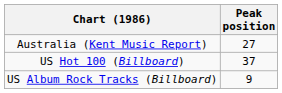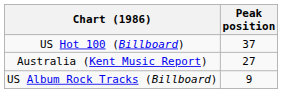 <table class="wikitable plainrowheaders" style="text-align:center">
 <tr>
 <th scope="col">Chart (1986)</th>
 <th scope="col">Peak<br>position</th>
 </tr>
 <tr>
+<td>US <a href='#'>Hot 100</a> (<em><a href='#'>Billboard</a></em>)</td>
+<td>37</td>
+</tr>
+<tr>
 <td>Australia (<a href='#'>Kent Music Report</a>)</td>
 <td>27</td>
-</tr>
-<tr>
-<td>US <a href='#'>Hot 100</a> (<em><a href='#'>Billboard</a></em>)</td>
-<td>37</td>
 </tr>
 <tr>
 <td>US <a href='#'>Album Rock Tracks</a> (<em>Billboard</em>)</td>
 <td>9</td>
 </tr>
 </table>
